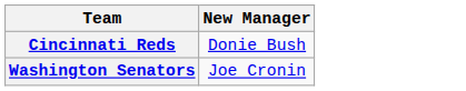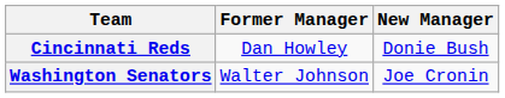 <table class="wikitable plainrowheaders" style="text-align:center;">
 <tr>
 <th>Team</th>
+<th>Former Manager</th>
 <th>New Manager</th>
 </tr>
 <tr>
 <th scope="row" style="text-align:center;"><a href='#'>Cincinnati Reds</a></th>
+<td><a href='#'>Dan Howley</a></td>
 <td><a href='#'>Donie Bush</a></td>
 </tr>
 <tr>
 <th scope="row" style="text-align:center;"><a href='#'>Washington Senators</a></th>
+<td><a href='#'>Walter Johnson</a></td>
 <td><a href='#'>Joe Cronin</a></td>
 </tr>
 </table>
